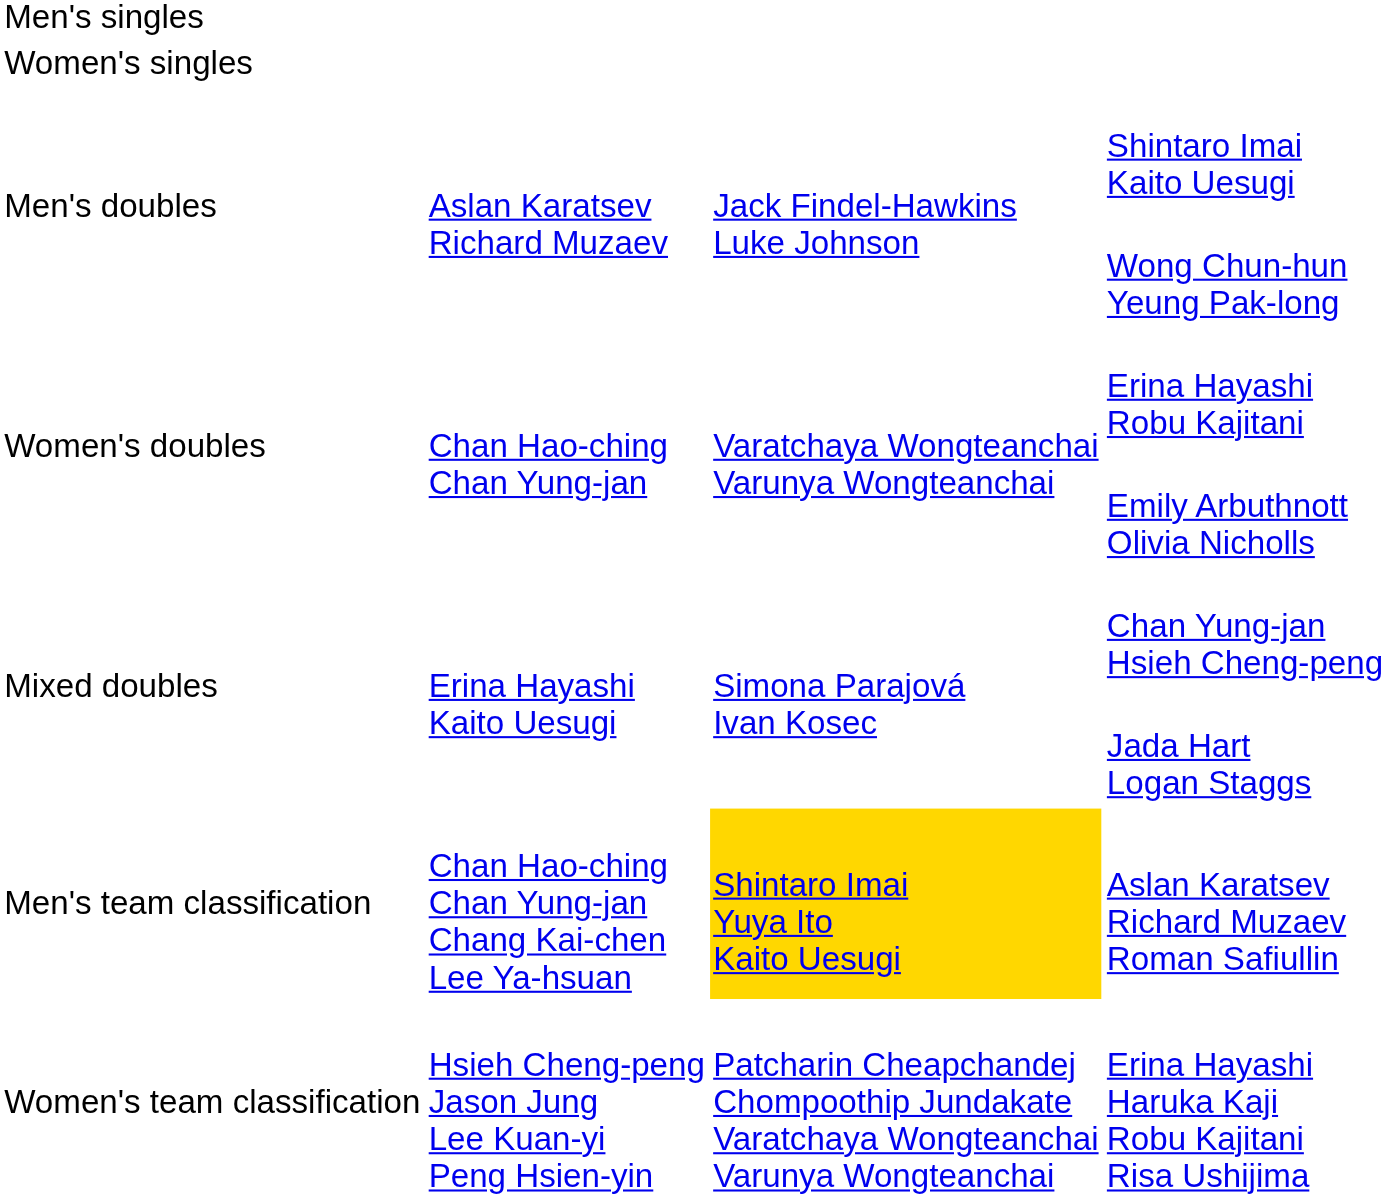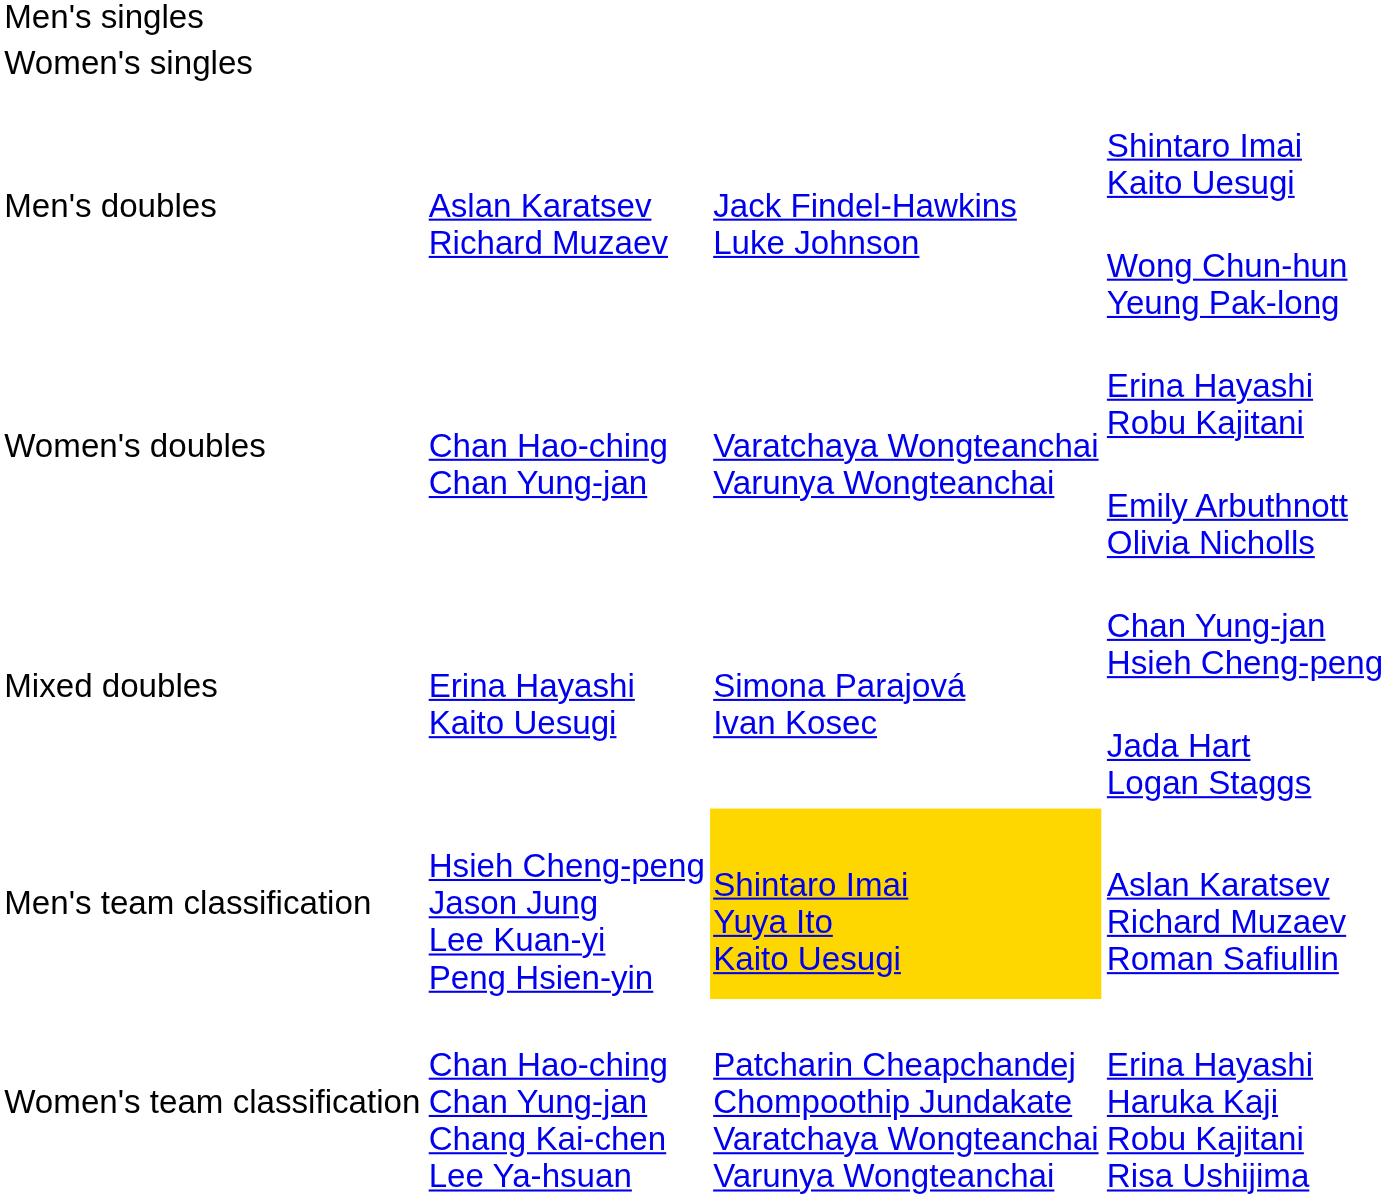 <table>
 <tr>
 <td rowspan=2>Men's singles<br></td>
 <td rowspan=2></td>
 <td rowspan=2></td>
 <td></td>
 </tr>
 <tr>
 <td></td>
 </tr>
 <tr>
 <td rowspan=2>Women's singles<br></td>
 <td rowspan=2></td>
 <td rowspan=2></td>
 <td></td>
 </tr>
 <tr>
 <td></td>
 </tr>
 <tr>
 <td rowspan=2>Men's doubles<br></td>
 <td rowspan=2><br><a href='#'>Aslan Karatsev</a> <br> <a href='#'>Richard Muzaev</a></td>
 <td rowspan=2><br><a href='#'>Jack Findel-Hawkins</a> <br> <a href='#'>Luke Johnson</a></td>
 <td><br><a href='#'>Shintaro Imai</a> <br> <a href='#'>Kaito Uesugi</a></td>
 </tr>
 <tr>
 <td><br><a href='#'>Wong Chun-hun</a> <br> <a href='#'>Yeung Pak-long</a></td>
 </tr>
 <tr>
 <td rowspan=2>Women's doubles<br></td>
 <td rowspan=2><br><a href='#'>Chan Hao-ching</a> <br> <a href='#'>Chan Yung-jan</a></td>
 <td rowspan=2><br><a href='#'>Varatchaya Wongteanchai</a> <br> <a href='#'>Varunya Wongteanchai</a></td>
 <td><br><a href='#'>Erina Hayashi</a> <br> <a href='#'>Robu Kajitani</a></td>
 </tr>
 <tr>
 <td><br><a href='#'>Emily Arbuthnott</a> <br> <a href='#'>Olivia Nicholls</a></td>
 </tr>
 <tr>
 <td rowspan=2>Mixed doubles<br></td>
 <td rowspan=2><br><a href='#'>Erina Hayashi</a> <br> <a href='#'>Kaito Uesugi</a></td>
 <td rowspan=2><br><a href='#'>Simona Parajová</a> <br> <a href='#'>Ivan Kosec</a></td>
 <td><br><a href='#'>Chan Yung-jan</a> <br> <a href='#'>Hsieh Cheng-peng</a></td>
 </tr>
 <tr>
 <td><br><a href='#'>Jada Hart</a> <br> <a href='#'>Logan Staggs</a></td>
 </tr>
 <tr>
 <td>Men's team classification<br></td>
-<td><br><a href='#'>Chan Hao-ching</a> <br> <a href='#'>Chan Yung-jan</a> <br> <a href='#'>Chang Kai-chen</a> <br> <a href='#'>Lee Ya-hsuan</a></td>
+<td><br><a href='#'>Hsieh Cheng-peng</a> <br> <a href='#'>Jason Jung</a> <br> <a href='#'>Lee Kuan-yi</a> <br> <a href='#'>Peng Hsien-yin</a></td>
 <td style="background: gold;"><br><a href='#'>Shintaro Imai</a> <br> <a href='#'>Yuya Ito</a> <br> <a href='#'>Kaito Uesugi</a></td>
 <td><br><a href='#'>Aslan Karatsev</a> <br> <a href='#'>Richard Muzaev</a> <br> <a href='#'>Roman Safiullin</a></td>
 </tr>
 <tr>
 </tr>
 <tr>
 <td>Women's team classification<br></td>
-<td><br><a href='#'>Hsieh Cheng-peng</a> <br> <a href='#'>Jason Jung</a> <br> <a href='#'>Lee Kuan-yi</a> <br> <a href='#'>Peng Hsien-yin</a></td>
+<td><br><a href='#'>Chan Hao-ching</a> <br> <a href='#'>Chan Yung-jan</a> <br> <a href='#'>Chang Kai-chen</a> <br> <a href='#'>Lee Ya-hsuan</a></td>
 <td><br><a href='#'>Patcharin Cheapchandej</a> <br> <a href='#'>Chompoothip Jundakate</a> <br> <a href='#'>Varatchaya Wongteanchai</a> <br> <a href='#'>Varunya Wongteanchai</a></td>
 <td><br><a href='#'>Erina Hayashi</a> <br> <a href='#'>Haruka Kaji</a> <br> <a href='#'>Robu Kajitani</a> <br> <a href='#'>Risa Ushijima</a></td>
 </tr>
 <tr>
 </tr>
 </table>
